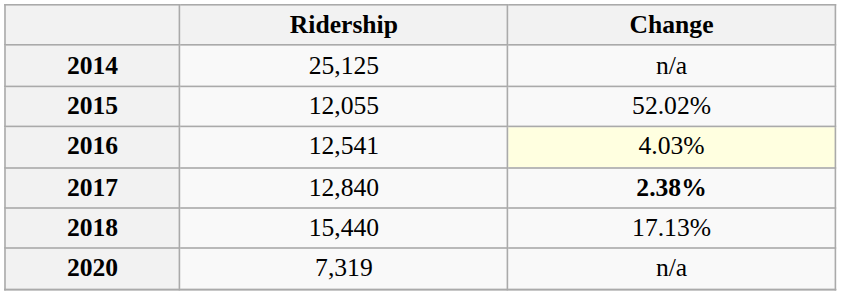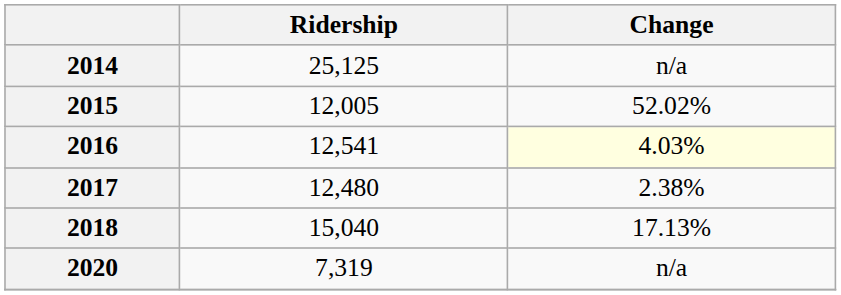 <table class="wikitable"  style="text-align:center; width:520px; margin:auto;">
 <tr>
 <th style="width:50px"></th>
 <th style="width:100px">Ridership</th>
 <th style="width:100px">Change</th>
 </tr>
 <tr>
 <th>2014</th>
 <td>25,125</td>
 <td>n/a</td>
 </tr>
 <tr>
 <th>2015</th>
-<td>12,055</td>
+<td>12,005</td>
 <td>52.02%</td>
 </tr>
 <tr>
 <th>2016</th>
 <td>12,541</td>
 <td style="background: lightyellow;">4.03%</td>
 </tr>
 <tr>
 <th>2017</th>
-<td>12,840</td>
-<td><strong>2.38%</strong></td>
+<td>12,480</td>
+<td>2.38%</td>
 </tr>
 <tr>
 <th>2018</th>
-<td>15,440</td>
+<td>15,040</td>
 <td>17.13%</td>
 </tr>
 <tr>
 <th>2020</th>
 <td>7,319</td>
 <td>n/a</td>
 </tr>
 <tr>
 </tr>
 </table>
